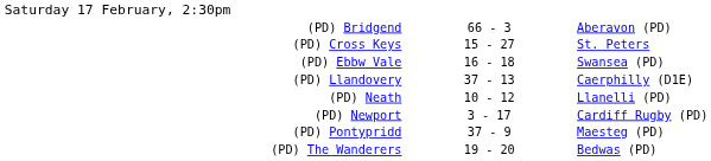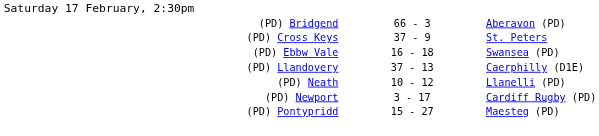 <table style="width:70%;" cellspacing="1">
 <tr>
 <th width=35%></th>
 <th width=15%></th>
 <th></th>
 </tr>
 <tr>
 <td>Saturday 17 February, 2:30pm</td>
 </tr>
 <tr style=font-size:90%>
 <td align=right>(PD) <a href='#'>Bridgend</a></td>
 <td align=center>66 - 3</td>
 <td><a href='#'>Aberavon</a> (PD)</td>
 </tr>
 <tr style=font-size:90%>
 <td align=right>(PD) <a href='#'>Cross Keys</a></td>
-<td align=center>15 - 27</td>
+<td align=center>37 - 9</td>
 <td><a href='#'>St. Peters</a></td>
 </tr>
 <tr style=font-size:90%>
 <td align=right>(PD) <a href='#'>Ebbw Vale</a></td>
 <td align=center>16 - 18</td>
 <td><a href='#'>Swansea</a> (PD)</td>
 </tr>
 <tr style=font-size:90%>
 <td align=right>(PD) <a href='#'>Llandovery</a></td>
 <td align=center>37 - 13</td>
 <td><a href='#'>Caerphilly</a> (D1E)</td>
 </tr>
 <tr style=font-size:90%>
 <td align=right>(PD) <a href='#'>Neath</a></td>
 <td align=center>10 - 12</td>
 <td><a href='#'>Llanelli</a> (PD)</td>
 </tr>
 <tr style=font-size:90%>
 <td align=right>(PD) <a href='#'>Newport</a></td>
 <td align=center>3 - 17</td>
 <td><a href='#'>Cardiff Rugby</a> (PD)</td>
 </tr>
 <tr style=font-size:90%>
 <td align=right>(PD) <a href='#'>Pontypridd</a></td>
-<td align=center>37 - 9</td>
+<td align=center>15 - 27</td>
 <td><a href='#'>Maesteg</a> (PD)</td>
 </tr>
-<tr style=font-size:90%>
-<td align=right>(PD) <a href='#'>The Wanderers</a></td>
-<td align=center>19 - 20</td>
-<td><a href='#'>Bedwas</a> (PD)</td>
-</tr>
 </table>
